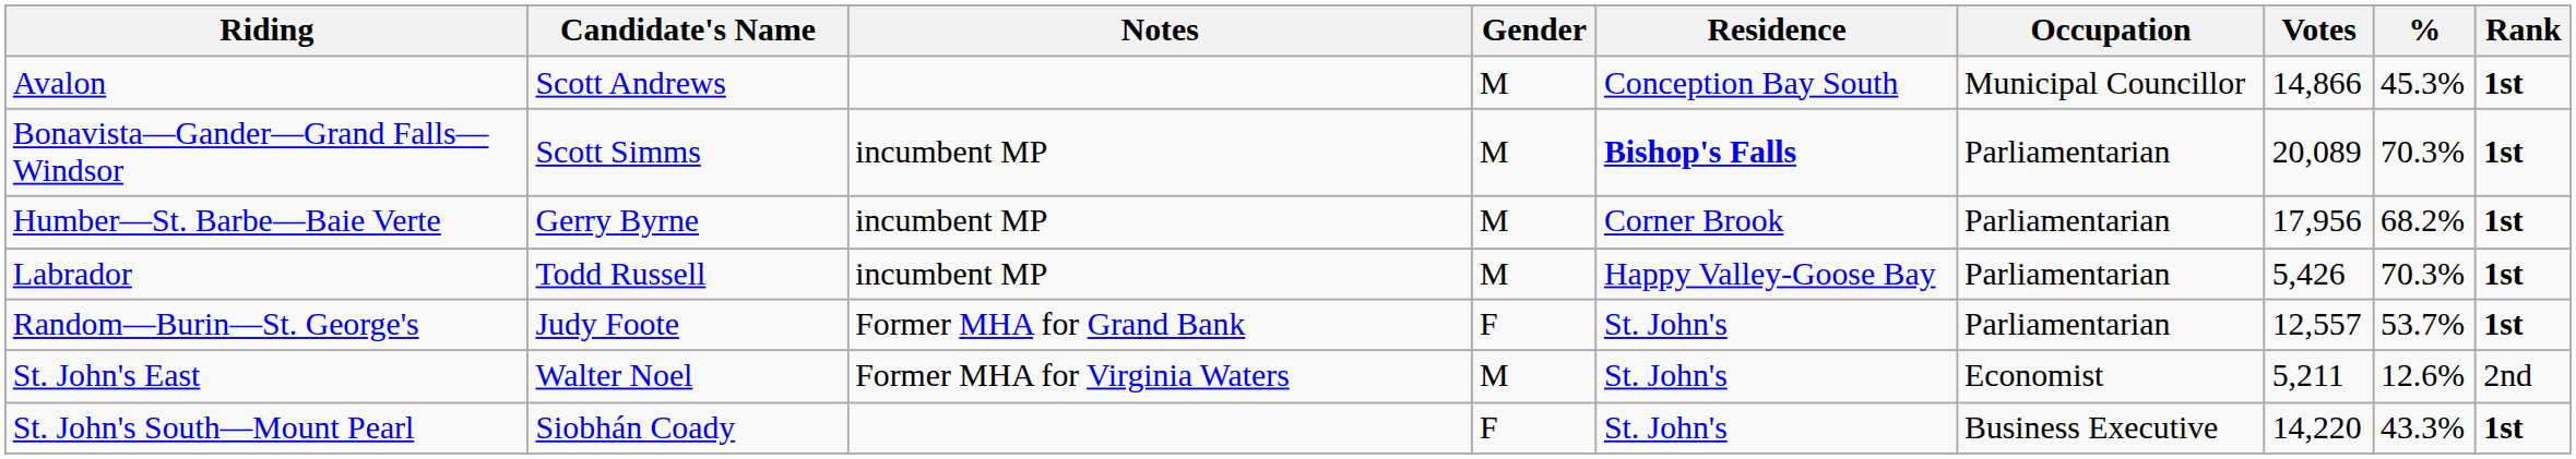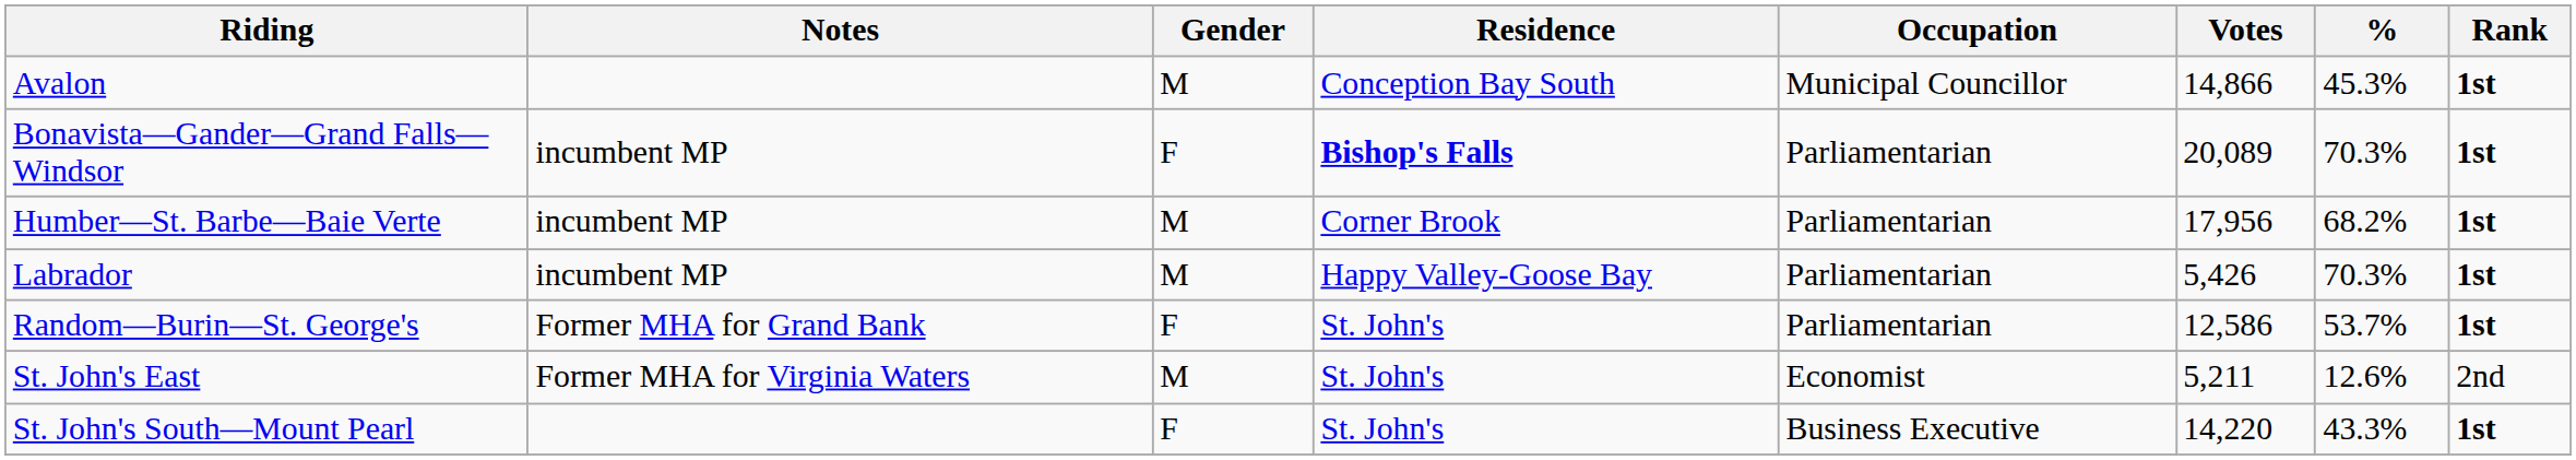 <table class="wikitable sortable"  width="100%">
 <tr>
 <th width="250">Riding<br></th>
-<th width="150">Candidate's Name</th>
 <th width="300">Notes</th>
 <th>Gender</th>
 <th>Residence</th>
 <th>Occupation</th>
 <th>Votes</th>
 <th>%</th>
 <th>Rank</th>
 </tr>
 <tr>
 <td><a href='#'>Avalon</a></td>
-<td><a href='#'>Scott Andrews</a></td>
 <td></td>
 <td>M</td>
 <td><a href='#'>Conception Bay South</a></td>
 <td>Municipal Councillor</td>
 <td>14,866</td>
 <td>45.3%</td>
 <td><strong>1st</strong></td>
 </tr>
 <tr>
 <td><a href='#'>Bonavista—Gander—Grand Falls—Windsor</a></td>
-<td><a href='#'>Scott Simms</a></td>
 <td>incumbent MP</td>
-<td>M</td>
+<td>F</td>
 <td><strong><a href='#'>Bishop's Falls</a></strong></td>
 <td>Parliamentarian</td>
 <td>20,089</td>
 <td>70.3%</td>
 <td><strong>1st</strong></td>
 </tr>
 <tr>
 <td><a href='#'>Humber—St. Barbe—Baie Verte</a></td>
-<td><a href='#'>Gerry Byrne</a></td>
 <td>incumbent MP</td>
 <td>M</td>
 <td><a href='#'>Corner Brook</a></td>
 <td>Parliamentarian</td>
 <td>17,956</td>
 <td>68.2%</td>
 <td><strong>1st</strong></td>
 </tr>
 <tr>
 <td><a href='#'>Labrador</a></td>
-<td><a href='#'>Todd Russell</a></td>
 <td>incumbent MP</td>
 <td>M</td>
 <td><a href='#'>Happy Valley-Goose Bay</a></td>
 <td>Parliamentarian</td>
 <td>5,426</td>
 <td>70.3%</td>
 <td><strong>1st</strong></td>
 </tr>
 <tr>
 <td><a href='#'>Random—Burin—St. George's</a></td>
-<td><a href='#'>Judy Foote</a></td>
 <td>Former <a href='#'>MHA</a> for <a href='#'>Grand Bank</a></td>
 <td>F</td>
 <td><a href='#'>St. John's</a></td>
 <td>Parliamentarian</td>
-<td>12,557</td>
+<td>12,586</td>
 <td>53.7%</td>
 <td><strong>1st</strong></td>
 </tr>
 <tr>
 <td><a href='#'>St. John's East</a></td>
-<td><a href='#'>Walter Noel</a></td>
 <td>Former MHA for <a href='#'>Virginia Waters</a></td>
 <td>M</td>
 <td><a href='#'>St. John's</a></td>
 <td>Economist</td>
 <td>5,211</td>
 <td>12.6%</td>
 <td>2nd</td>
 </tr>
 <tr>
 <td><a href='#'>St. John's South—Mount Pearl</a></td>
-<td><a href='#'>Siobhán Coady</a></td>
 <td></td>
 <td>F</td>
 <td><a href='#'>St. John's</a></td>
 <td>Business Executive</td>
 <td>14,220</td>
 <td>43.3%</td>
 <td><strong>1st</strong></td>
 </tr>
 </table>
